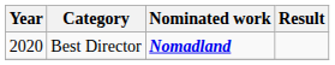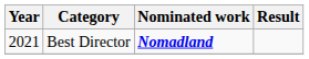 <table class="wikitable">
 <tr>
 <th>Year</th>
 <th>Category</th>
 <th>Nominated work</th>
 <th>Result</th>
 </tr>
 <tr>
-<td>2020</td>
+<td>2021</td>
 <td>Best Director</td>
 <td><strong><em><a href='#'>Nomadland</a></em></strong></td>
 <td></td>
 </tr>
 <tr>
 </tr>
 </table>
